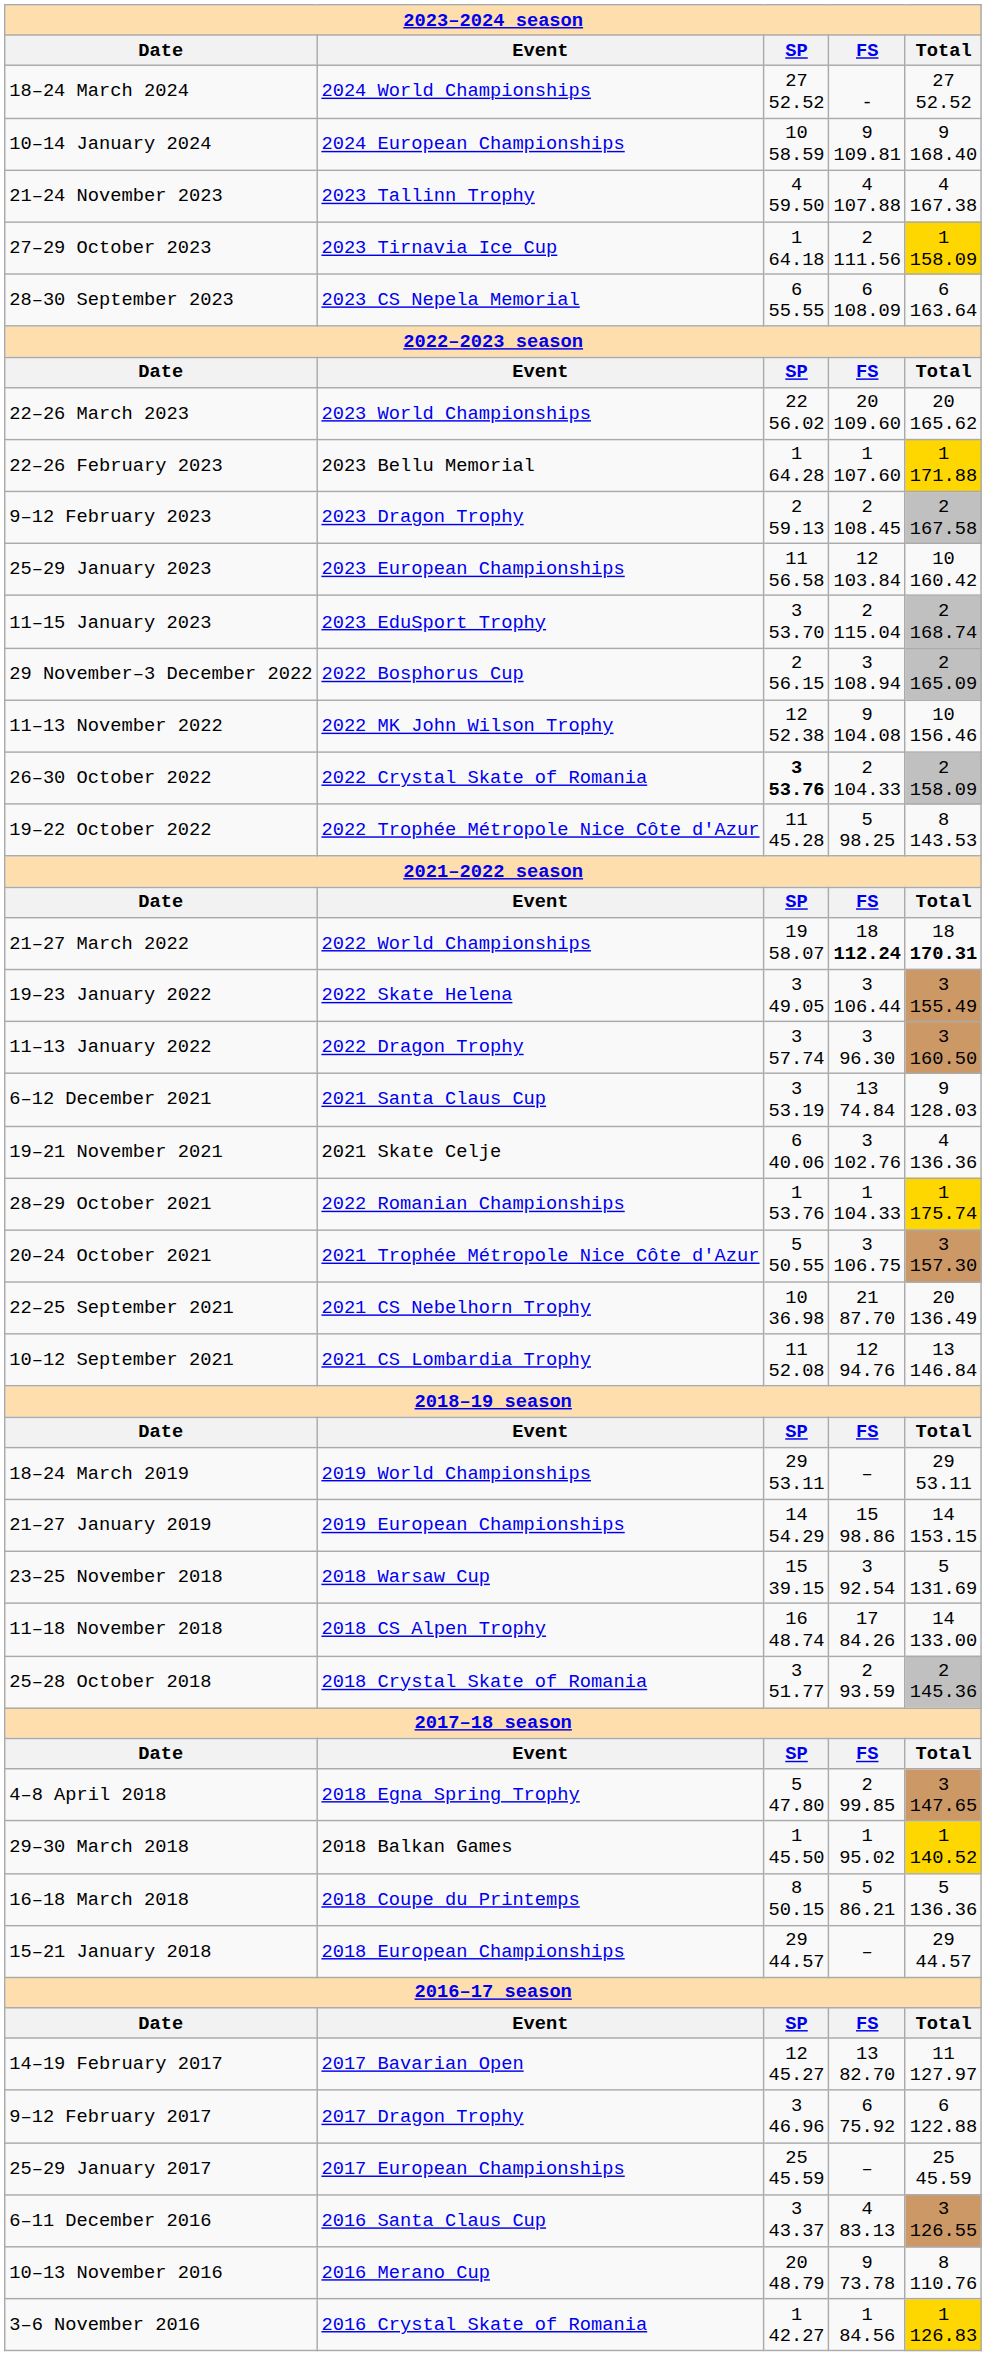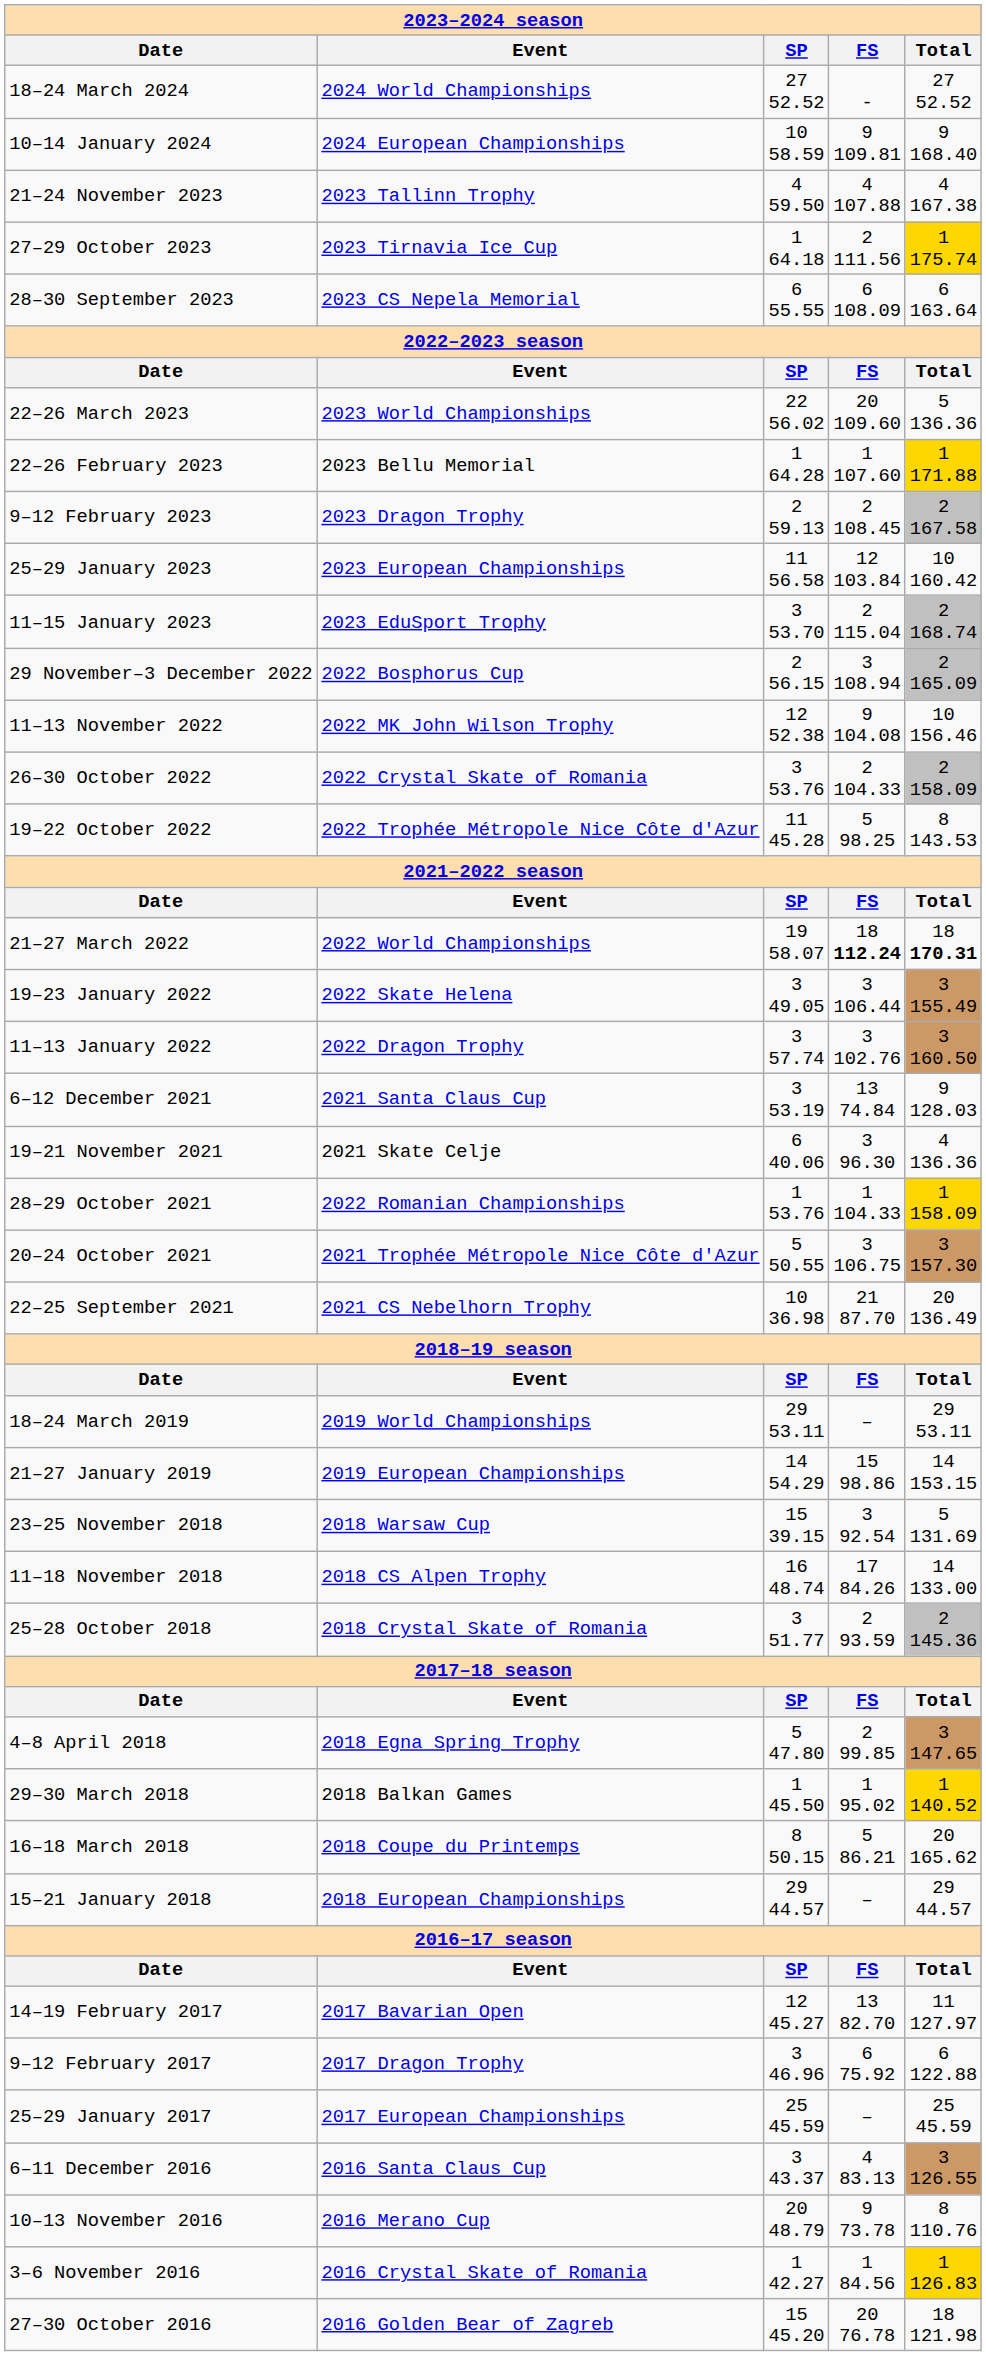 <table class="wikitable">
 <tr>
 <th style="background-color: #ffdead; " colspan=5 align=center><a href='#'><strong>2023–2024 season</strong></a></th>
 </tr>
 <tr>
 <th>Date</th>
 <th>Event</th>
 <th><a href='#'>SP</a></th>
 <th><a href='#'>FS</a></th>
 <th>Total</th>
 </tr>
 <tr>
 <td>18–24 March 2024</td>
 <td><a href='#'>2024 World Championships</a></td>
 <td align=center>27 <br> 52.52</td>
 <td align=center><br>  -</td>
 <td align=center>27 <br> 52.52</td>
 </tr>
 <tr>
 <td>10–14 January 2024</td>
 <td><a href='#'>2024 European Championships</a></td>
 <td align=center>10 <br> 58.59</td>
 <td align=center>9 <br> 109.81</td>
 <td align=center>9 <br> 168.40</td>
 </tr>
 <tr>
 <td>21–24 November 2023</td>
 <td><a href='#'>2023 Tallinn Trophy</a></td>
 <td align=center>4 <br> 59.50</td>
 <td align=center>4 <br> 107.88</td>
 <td align=center>4 <br> 167.38</td>
 </tr>
 <tr>
 <td>27–29 October 2023</td>
 <td><a href='#'>2023 Tirnavia Ice Cup</a></td>
 <td align=center>1 <br> 64.18</td>
 <td align=center>2 <br> 111.56</td>
-<td align=center bgcolor=gold>1 <br> 158.09</td>
+<td align=center bgcolor=gold>1 <br> 175.74</td>
 </tr>
 <tr>
 <td>28–30 September 2023</td>
 <td><a href='#'>2023 CS Nepela Memorial</a></td>
 <td align=center>6 <br> 55.55</td>
 <td align=center>6 <br> 108.09</td>
 <td align=center>6 <br> 163.64</td>
 </tr>
 <tr>
 <th style="background-color: #ffdead; " colspan=5 align=center><a href='#'><strong>2022–2023 season</strong></a></th>
 </tr>
 <tr>
 <th>Date</th>
 <th>Event</th>
 <th><a href='#'>SP</a></th>
 <th><a href='#'>FS</a></th>
 <th>Total</th>
 </tr>
 <tr>
 <td>22–26 March 2023</td>
 <td><a href='#'>2023 World Championships</a></td>
 <td align=center>22 <br> 56.02</td>
 <td align=center>20 <br> 109.60</td>
-<td align=center>20 <br> 165.62</td>
+<td align=center>5 <br> 136.36</td>
 </tr>
 <tr>
 <td>22–26 February 2023</td>
 <td>2023 Bellu Memorial</td>
 <td align=center>1 <br> 64.28</td>
 <td align=center>1 <br> 107.60</td>
 <td align=center bgcolor=gold>1 <br> 171.88</td>
 </tr>
 <tr>
 <td>9–12 February 2023</td>
 <td><a href='#'>2023 Dragon Trophy</a></td>
 <td align=center>2 <br> 59.13</td>
 <td align=center>2 <br> 108.45</td>
 <td align=center bgcolor=silver>2 <br> 167.58</td>
 </tr>
 <tr>
 <td>25–29 January 2023</td>
 <td><a href='#'>2023 European Championships</a></td>
 <td align=center>11 <br> 56.58</td>
 <td align=center>12 <br> 103.84</td>
 <td align=center>10 <br> 160.42</td>
 </tr>
 <tr>
 <td>11–15 January 2023</td>
 <td><a href='#'>2023 EduSport Trophy</a></td>
 <td align=center>3 <br> 53.70</td>
 <td align=center>2 <br> 115.04</td>
 <td align=center bgcolor=silver>2 <br> 168.74</td>
 </tr>
 <tr>
 <td>29 November–3 December 2022</td>
 <td><a href='#'>2022 Bosphorus Cup</a></td>
 <td align=center>2 <br> 56.15</td>
 <td align=center>3 <br> 108.94</td>
 <td align=center bgcolor=silver>2 <br> 165.09</td>
 </tr>
 <tr>
 <td>11–13 November 2022</td>
 <td><a href='#'>2022 MK John Wilson Trophy</a></td>
 <td align=center>12 <br> 52.38</td>
 <td align=center>9 <br> 104.08</td>
 <td align=center>10 <br> 156.46</td>
 </tr>
 <tr>
 <td>26–30 October 2022</td>
 <td><a href='#'>2022 Crystal Skate of Romania</a></td>
-<td align=center><strong>3 <br> 53.76</strong></td>
+<td align=center>3 <br> 53.76</td>
 <td align=center>2 <br> 104.33</td>
 <td align=center bgcolor=silver>2 <br> 158.09</td>
 </tr>
 <tr>
 <td>19–22 October 2022</td>
 <td><a href='#'>2022 Trophée Métropole Nice Côte d'Azur</a></td>
 <td align=center>11 <br> 45.28</td>
 <td align=center>5 <br> 98.25</td>
 <td align=center>8 <br> 143.53</td>
 </tr>
 <tr>
 <th style="background-color: #ffdead; " colspan=5 align=center><a href='#'><strong>2021–2022 season</strong></a></th>
 </tr>
 <tr>
 <th>Date</th>
 <th>Event</th>
 <th><a href='#'>SP</a></th>
 <th><a href='#'>FS</a></th>
 <th>Total</th>
 </tr>
 <tr>
 <td>21–27 March 2022</td>
 <td><a href='#'>2022 World Championships</a></td>
 <td align=center>19 <br> 58.07</td>
 <td align=center>18 <br> <strong>112.24</strong></td>
 <td align=center>18 <br> <strong>170.31</strong></td>
 </tr>
 <tr>
 <td>19–23 January 2022</td>
 <td><a href='#'>2022 Skate Helena</a></td>
 <td align=center>3 <br> 49.05</td>
 <td align=center>3 <br> 106.44</td>
 <td align=center bgcolor=cc9966>3 <br> 155.49</td>
 </tr>
 <tr>
 <td>11–13 January 2022</td>
 <td><a href='#'>2022 Dragon Trophy</a></td>
 <td align=center>3 <br> 57.74</td>
-<td align=center>3 <br> 96.30</td>
+<td align=center>3 <br> 102.76</td>
 <td align=center bgcolor=cc9966>3 <br> 160.50</td>
 </tr>
 <tr>
 <td>6–12 December 2021</td>
 <td><a href='#'>2021 Santa Claus Cup</a></td>
 <td align=center>3 <br> 53.19</td>
 <td align=center>13 <br> 74.84</td>
 <td align=center>9 <br> 128.03</td>
 </tr>
 <tr>
 <td>19–21 November 2021</td>
 <td>2021 Skate Celje</td>
 <td align=center>6 <br> 40.06</td>
-<td align=center>3 <br> 102.76</td>
+<td align=center>3 <br> 96.30</td>
 <td align=center>4 <br> 136.36</td>
 </tr>
 <tr>
 <td>28–29 October 2021</td>
 <td><a href='#'>2022 Romanian Championships</a></td>
 <td align=center>1 <br> 53.76</td>
 <td align=center>1 <br> 104.33</td>
-<td align=center bgcolor=gold>1 <br> 175.74</td>
+<td align=center bgcolor=gold>1 <br> 158.09</td>
 </tr>
 <tr>
 <td>20–24 October 2021</td>
 <td><a href='#'>2021 Trophée Métropole Nice Côte d'Azur</a></td>
 <td align=center>5 <br> 50.55</td>
 <td align=center>3 <br> 106.75</td>
 <td align=center bgcolor=cc9966>3 <br> 157.30</td>
 </tr>
 <tr>
 <td>22–25 September 2021</td>
 <td><a href='#'>2021 CS Nebelhorn Trophy</a></td>
 <td align=center>10 <br> 36.98</td>
 <td align=center>21 <br> 87.70</td>
 <td align=center>20 <br> 136.49</td>
-</tr>
-<tr>
-<td>10–12 September 2021</td>
-<td><a href='#'>2021 CS Lombardia Trophy</a></td>
-<td align=center>11 <br> 52.08</td>
-<td align=center>12 <br> 94.76</td>
-<td align=center>13 <br> 146.84</td>
 </tr>
 <tr>
 <th colspan="5" style="background:#ffdead;"><a href='#'>2018–19 season</a></th>
 </tr>
 <tr>
 <th>Date</th>
 <th>Event</th>
 <th><a href='#'>SP</a></th>
 <th><a href='#'>FS</a></th>
 <th>Total</th>
 </tr>
 <tr>
 <td>18–24 March 2019</td>
 <td><a href='#'>2019 World Championships</a></td>
 <td align=center>29 <br> 53.11</td>
 <td align=center>–</td>
 <td align=center>29 <br> 53.11</td>
 </tr>
 <tr>
 <td>21–27 January 2019</td>
 <td><a href='#'>2019 European Championships</a></td>
 <td align=center>14 <br> 54.29</td>
 <td align=center>15 <br> 98.86</td>
 <td align=center>14 <br> 153.15</td>
 </tr>
 <tr>
 <td>23–25 November 2018</td>
 <td><a href='#'>2018 Warsaw Cup</a></td>
 <td align=center>15 <br> 39.15</td>
 <td align=center>3 <br> 92.54</td>
 <td align=center>5 <br> 131.69</td>
 </tr>
 <tr>
 <td>11–18 November 2018</td>
 <td><a href='#'>2018 CS Alpen Trophy</a></td>
 <td align=center>16 <br> 48.74</td>
 <td align=center>17 <br> 84.26</td>
 <td align=center>14 <br> 133.00</td>
 </tr>
 <tr>
 <td>25–28 October 2018</td>
 <td><a href='#'>2018 Crystal Skate of Romania</a></td>
 <td align=center>3 <br> 51.77</td>
 <td align=center>2 <br> 93.59</td>
 <td align=center bgcolor=silver>2 <br> 145.36</td>
 </tr>
 <tr>
 <th colspan="5" style="background:#ffdead;"><a href='#'>2017–18 season</a></th>
 </tr>
 <tr>
 <th>Date</th>
 <th>Event</th>
 <th><a href='#'>SP</a></th>
 <th><a href='#'>FS</a></th>
 <th>Total</th>
 </tr>
 <tr>
 <td>4–8 April 2018</td>
 <td><a href='#'>2018 Egna Spring Trophy</a></td>
 <td align=center>5 <br> 47.80</td>
 <td align=center>2 <br> 99.85</td>
 <td align=center bgcolor=cc9966>3 <br> 147.65</td>
 </tr>
 <tr>
 <td>29–30 March 2018</td>
 <td>2018 Balkan Games</td>
 <td align=center>1 <br> 45.50</td>
 <td align=center>1 <br> 95.02</td>
 <td align=center bgcolor=gold>1 <br> 140.52</td>
 </tr>
 <tr>
 <td>16–18 March 2018</td>
 <td><a href='#'>2018 Coupe du Printemps</a></td>
 <td align=center>8 <br> 50.15</td>
 <td align=center>5 <br> 86.21</td>
-<td align=center>5 <br> 136.36</td>
+<td align=center>20 <br> 165.62</td>
 </tr>
 <tr>
 <td>15–21 January 2018</td>
 <td><a href='#'>2018 European Championships</a></td>
 <td align=center>29 <br> 44.57</td>
 <td align=center>–</td>
 <td align=center>29 <br> 44.57</td>
 </tr>
 <tr>
 <th colspan="5" style="background:#ffdead;"><a href='#'>2016–17 season</a></th>
 </tr>
 <tr>
 <th>Date</th>
 <th>Event</th>
 <th><a href='#'>SP</a></th>
 <th><a href='#'>FS</a></th>
 <th>Total</th>
 </tr>
 <tr>
 <td>14–19 February 2017</td>
 <td><a href='#'>2017 Bavarian Open</a></td>
 <td align=center>12 <br> 45.27</td>
 <td align=center>13 <br> 82.70</td>
 <td align=center>11 <br> 127.97</td>
 </tr>
 <tr>
 <td>9–12 February 2017</td>
 <td><a href='#'>2017 Dragon Trophy</a></td>
 <td align=center>3 <br> 46.96</td>
 <td align=center>6 <br> 75.92</td>
 <td align=center>6 <br> 122.88</td>
 </tr>
 <tr>
 <td>25–29 January 2017</td>
 <td><a href='#'>2017 European Championships</a></td>
 <td align=center>25 <br> 45.59</td>
 <td align=center>–</td>
 <td align=center>25 <br> 45.59</td>
 </tr>
 <tr>
 <td>6–11 December 2016</td>
 <td><a href='#'>2016 Santa Claus Cup</a></td>
 <td align=center>3 <br> 43.37</td>
 <td align=center>4 <br> 83.13</td>
 <td align=center bgcolor=cc9966>3 <br> 126.55</td>
 </tr>
 <tr>
 <td>10–13 November 2016</td>
 <td><a href='#'>2016 Merano Cup</a></td>
 <td align=center>20 <br> 48.79</td>
 <td align=center>9 <br> 73.78</td>
 <td align=center>8 <br> 110.76</td>
 </tr>
 <tr>
 <td>3–6 November 2016</td>
 <td><a href='#'>2016 Crystal Skate of Romania</a></td>
 <td align=center>1 <br> 42.27</td>
 <td align=center>1 <br> 84.56</td>
 <td align=center bgcolor=gold>1 <br> 126.83</td>
 </tr>
+<tr>
+<td>27–30 October 2016</td>
+<td><a href='#'>2016 Golden Bear of Zagreb</a></td>
+<td align=center>15 <br> 45.20</td>
+<td align=center>20 <br> 76.78</td>
+<td align=center>18 <br> 121.98</td>
+</tr>
 </table>
